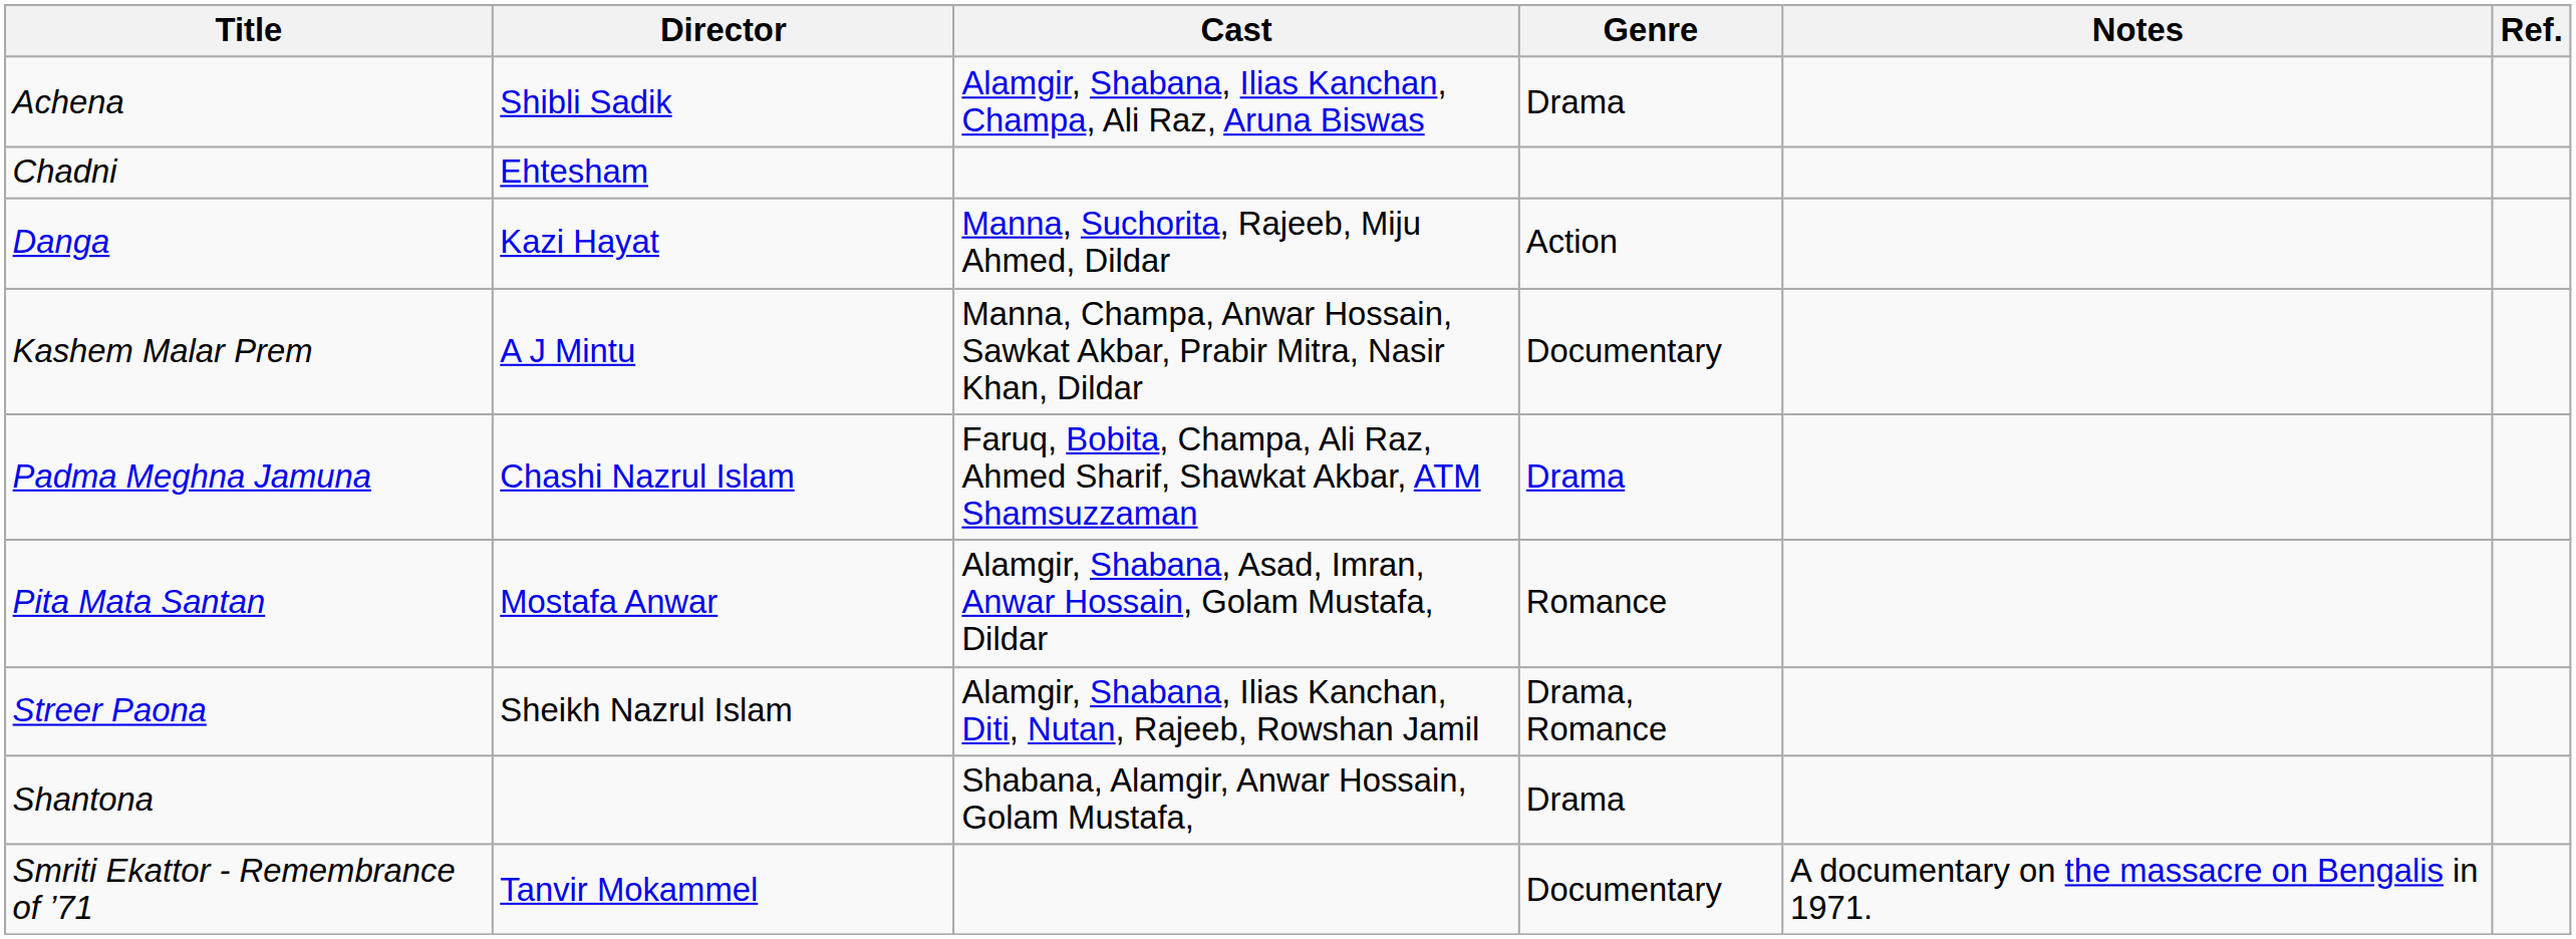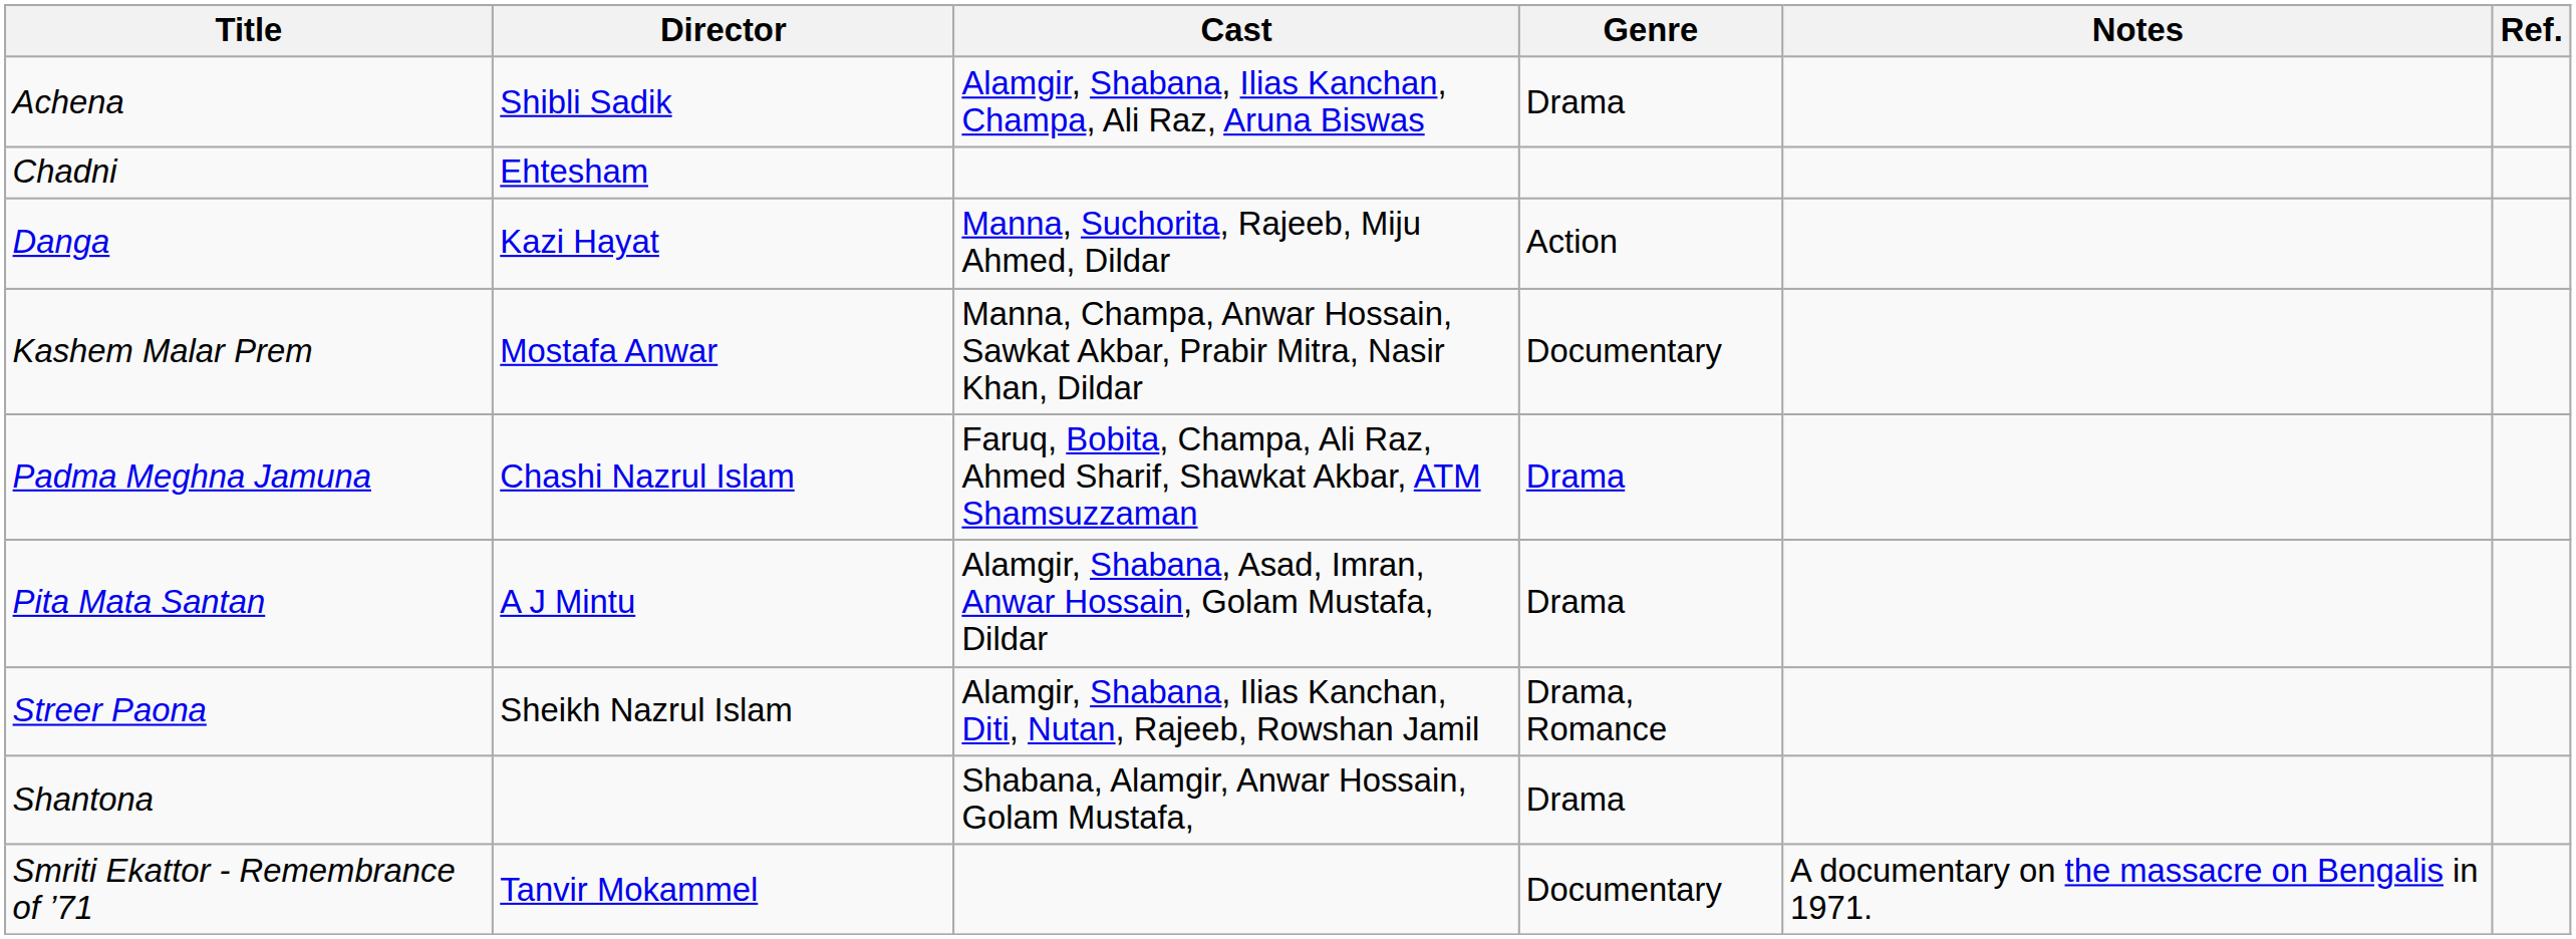 <table class="wikitable sortable">
 <tr>
 <th style="width:19%;">Title</th>
 <th style="width:18%;">Director</th>
 <th style="width:22%;">Cast</th>
 <th>Genre</th>
 <th>Notes</th>
 <th>Ref.</th>
 </tr>
 <tr>
 <td><em>Achena</em></td>
 <td><a href='#'>Shibli Sadik</a></td>
 <td><a href='#'>Alamgir</a>, <a href='#'>Shabana</a>, <a href='#'>Ilias Kanchan</a>, <a href='#'>Champa</a>, Ali Raz, <a href='#'>Aruna Biswas</a></td>
 <td>Drama</td>
 <td></td>
 <td></td>
 </tr>
 <tr>
 <td><em>Chadni</em></td>
 <td><a href='#'>Ehtesham</a></td>
 <td></td>
 <td></td>
 <td></td>
 <td></td>
 </tr>
 <tr>
 <td><em><a href='#'>Danga</a></em></td>
 <td><a href='#'>Kazi Hayat</a></td>
 <td><a href='#'>Manna</a>, <a href='#'>Suchorita</a>, Rajeeb, Miju Ahmed, Dildar</td>
 <td>Action</td>
 <td></td>
 <td></td>
 </tr>
 <tr>
 <td><em>Kashem Malar Prem</em></td>
-<td><a href='#'>A J Mintu</a></td>
+<td><a href='#'>Mostafa Anwar</a></td>
 <td>Manna, Champa, Anwar Hossain, Sawkat Akbar, Prabir Mitra, Nasir Khan, Dildar</td>
 <td>Documentary</td>
 <td></td>
 <td></td>
 </tr>
 <tr>
 <td><em><a href='#'>Padma Meghna Jamuna</a></em></td>
 <td><a href='#'>Chashi Nazrul Islam</a></td>
 <td>Faruq, <a href='#'>Bobita</a>, Champa, Ali Raz, Ahmed Sharif, Shawkat Akbar, <a href='#'>ATM Shamsuzzaman</a></td>
 <td><a href='#'>Drama</a></td>
 <td></td>
 <td></td>
 </tr>
 <tr>
 <td><em><a href='#'>Pita Mata Santan</a></em></td>
-<td><a href='#'>Mostafa Anwar</a></td>
+<td><a href='#'>A J Mintu</a></td>
 <td>Alamgir, <a href='#'>Shabana</a>, Asad, Imran, <a href='#'>Anwar Hossain</a>, Golam Mustafa, Dildar</td>
-<td>Romance</td>
+<td>Drama</td>
 <td></td>
 <td></td>
 </tr>
 <tr>
 <td><em><a href='#'>Streer Paona</a></em></td>
 <td>Sheikh Nazrul Islam</td>
 <td>Alamgir, <a href='#'>Shabana</a>, Ilias Kanchan, <a href='#'>Diti</a>, <a href='#'>Nutan</a>, Rajeeb, Rowshan Jamil</td>
 <td>Drama, Romance</td>
 <td></td>
 <td></td>
 </tr>
 <tr>
 <td><em>Shantona</em></td>
 <td></td>
 <td>Shabana, Alamgir, Anwar Hossain, Golam Mustafa,</td>
 <td>Drama</td>
 <td></td>
 <td></td>
 </tr>
 <tr>
 <td><em>Smriti Ekattor - Remembrance of ’71</em></td>
 <td><a href='#'>Tanvir Mokammel</a></td>
 <td></td>
 <td>Documentary</td>
 <td>A documentary on <a href='#'>the massacre on Bengalis</a> in 1971.</td>
 <td></td>
 </tr>
 <tr>
 </tr>
 </table>
